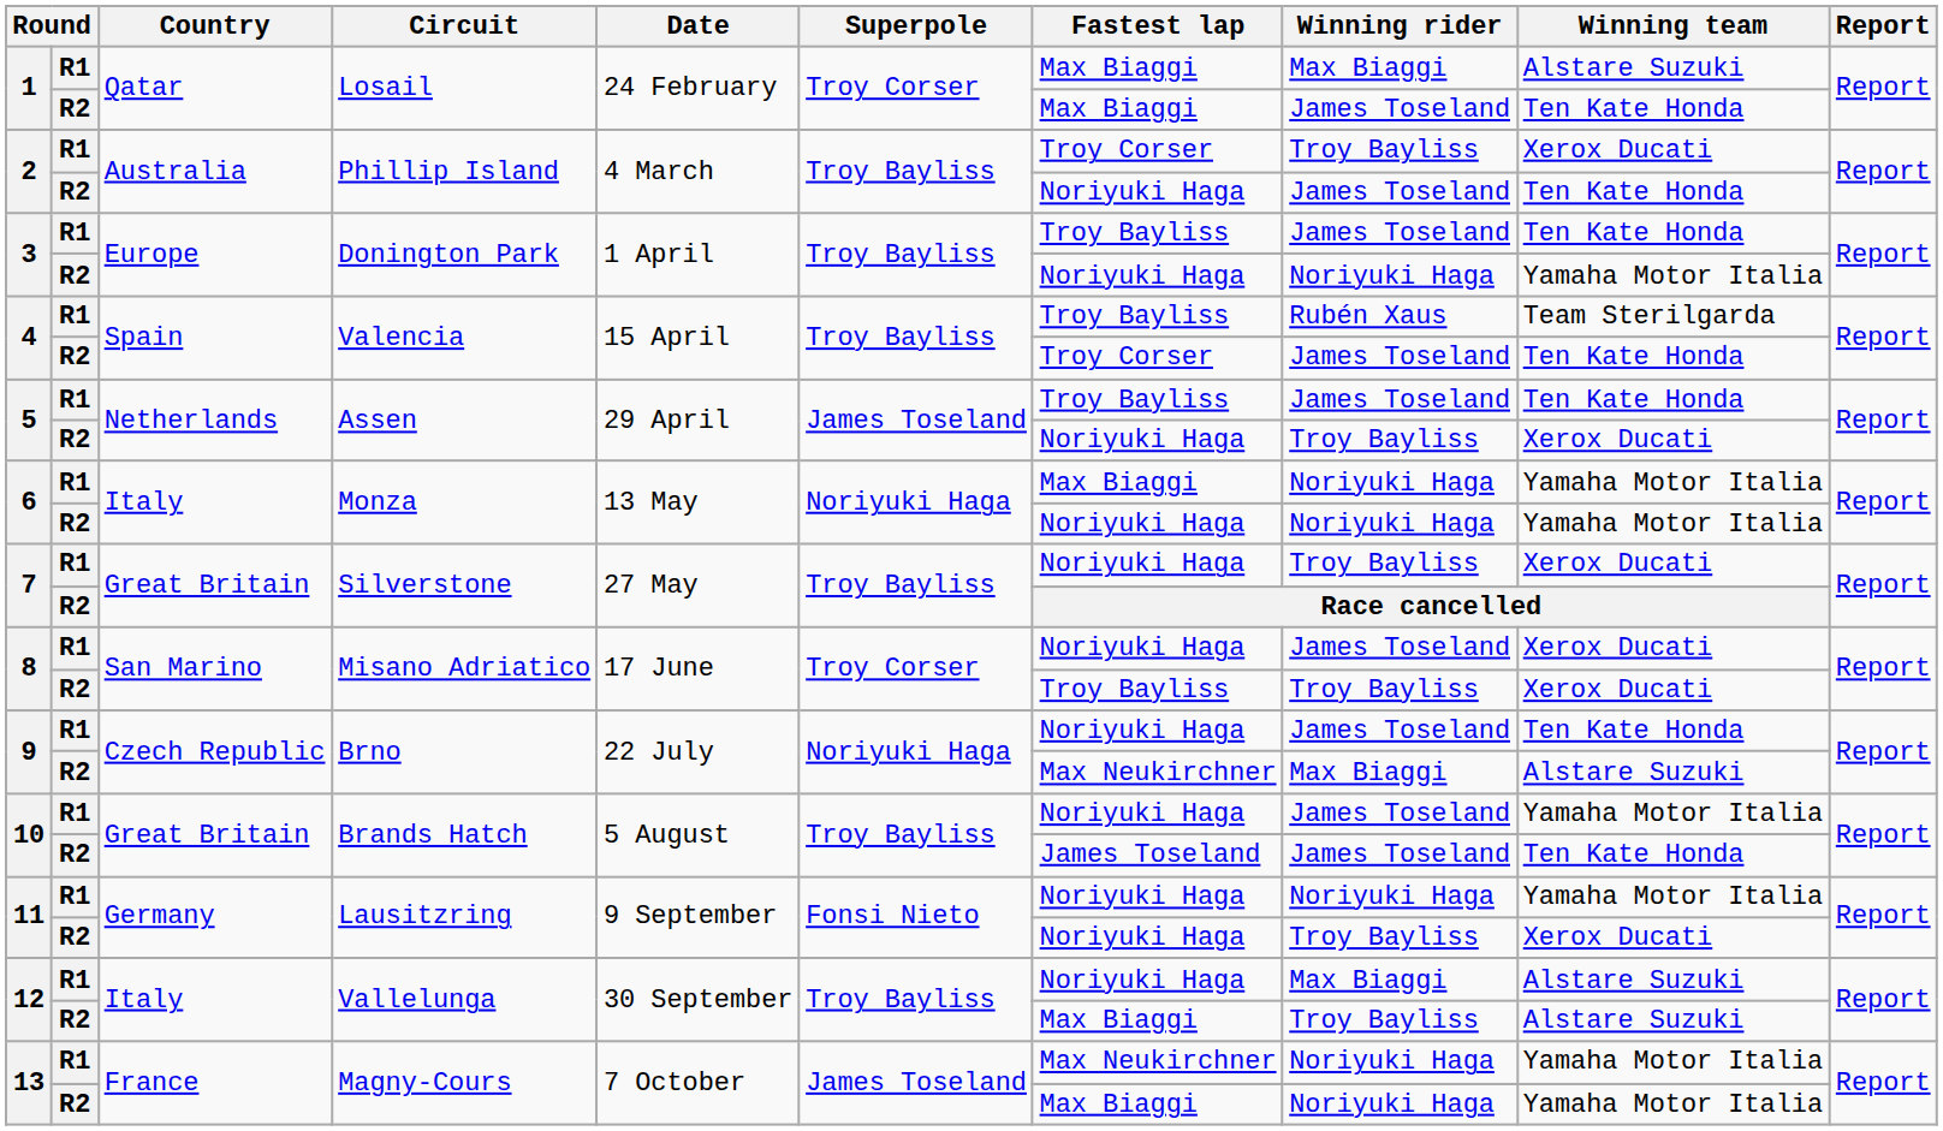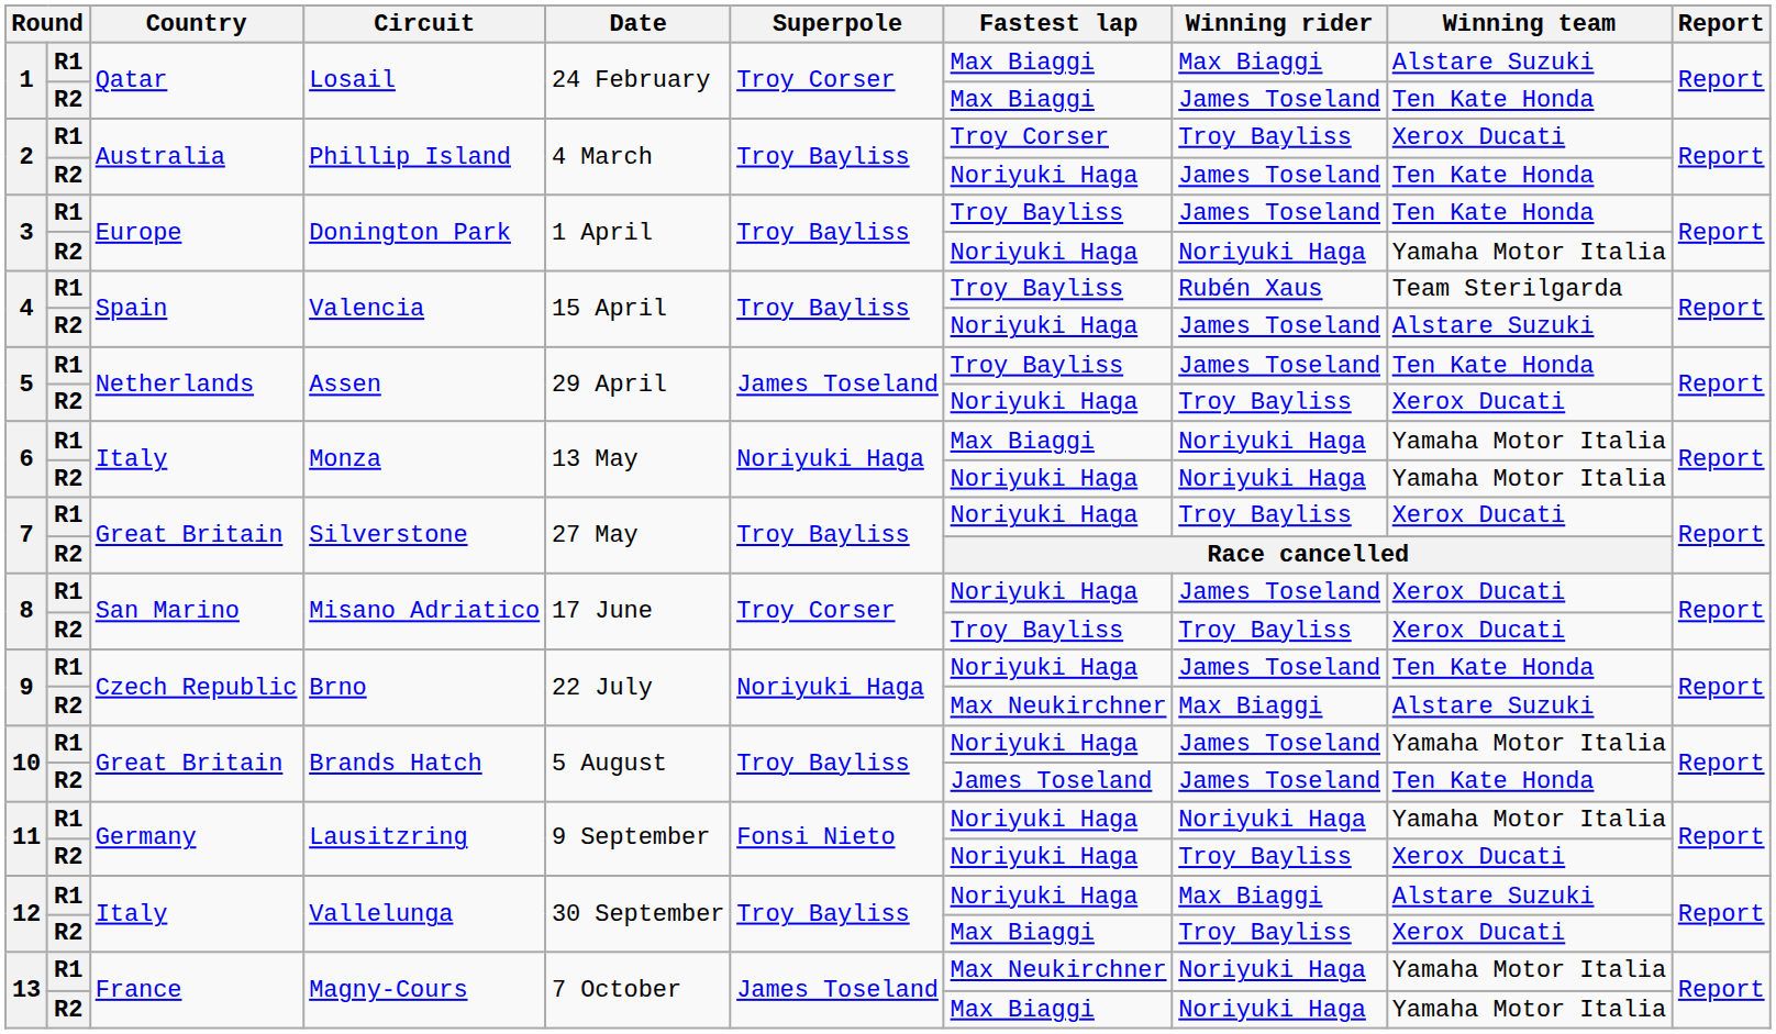 <table class="wikitable" style="font-size: 85%">
 <tr>
 <th colspan=2>Round</th>
 <th>Country</th>
 <th>Circuit</th>
 <th>Date</th>
 <th>Superpole</th>
 <th>Fastest lap</th>
 <th>Winning rider</th>
 <th>Winning team</th>
 <th>Report</th>
 </tr>
 <tr>
 <th rowspan=2>1</th>
 <th>R1</th>
 <td rowspan=2> <a href='#'>Qatar</a></td>
 <td rowspan=2><a href='#'>Losail</a></td>
 <td rowspan=2>24 February</td>
 <td rowspan=2> <a href='#'>Troy Corser</a></td>
 <td> <a href='#'>Max Biaggi</a></td>
 <td> <a href='#'>Max Biaggi</a></td>
 <td><a href='#'>Alstare Suzuki</a></td>
 <td rowspan=2><a href='#'>Report</a></td>
 </tr>
 <tr>
 <th>R2</th>
 <td> <a href='#'>Max Biaggi</a></td>
 <td> <a href='#'>James Toseland</a></td>
 <td><a href='#'>Ten Kate Honda</a></td>
 </tr>
 <tr>
 <th rowspan=2>2</th>
 <th>R1</th>
 <td rowspan=2> <a href='#'>Australia</a></td>
 <td rowspan=2><a href='#'>Phillip Island</a></td>
 <td rowspan=2>4 March</td>
 <td rowspan=2> <a href='#'>Troy Bayliss</a></td>
 <td> <a href='#'>Troy Corser</a></td>
 <td> <a href='#'>Troy Bayliss</a></td>
 <td><a href='#'>Xerox Ducati</a></td>
 <td rowspan=2><a href='#'>Report</a></td>
 </tr>
 <tr>
 <th>R2</th>
 <td> <a href='#'>Noriyuki Haga</a></td>
 <td> <a href='#'>James Toseland</a></td>
 <td><a href='#'>Ten Kate Honda</a></td>
 </tr>
 <tr>
 <th rowspan=2>3</th>
 <th>R1</th>
 <td rowspan=2> <a href='#'>Europe</a></td>
 <td rowspan=2><a href='#'>Donington Park</a></td>
 <td rowspan=2>1 April</td>
 <td rowspan=2> <a href='#'>Troy Bayliss</a></td>
 <td> <a href='#'>Troy Bayliss</a></td>
 <td> <a href='#'>James Toseland</a></td>
 <td><a href='#'>Ten Kate Honda</a></td>
 <td rowspan=2><a href='#'>Report</a></td>
 </tr>
 <tr>
 <th>R2</th>
 <td> <a href='#'>Noriyuki Haga</a></td>
 <td> <a href='#'>Noriyuki Haga</a></td>
 <td>Yamaha Motor Italia</td>
 </tr>
 <tr>
 <th rowspan=2>4</th>
 <th>R1</th>
 <td rowspan=2> <a href='#'>Spain</a></td>
 <td rowspan=2><a href='#'>Valencia</a></td>
 <td rowspan=2>15 April</td>
 <td rowspan=2> <a href='#'>Troy Bayliss</a></td>
 <td> <a href='#'>Troy Bayliss</a></td>
 <td> <a href='#'>Rubén Xaus</a></td>
 <td>Team Sterilgarda</td>
 <td rowspan=2><a href='#'>Report</a></td>
 </tr>
 <tr>
 <th>R2</th>
-<td> <a href='#'>Troy Corser</a></td>
+<td> <a href='#'>Noriyuki Haga</a></td>
 <td> <a href='#'>James Toseland</a></td>
-<td><a href='#'>Ten Kate Honda</a></td>
+<td><a href='#'>Alstare Suzuki</a></td>
 </tr>
 <tr>
 <th rowspan=2>5</th>
 <th>R1</th>
 <td rowspan=2> <a href='#'>Netherlands</a></td>
 <td rowspan=2><a href='#'>Assen</a></td>
 <td rowspan=2>29 April</td>
 <td rowspan=2> <a href='#'>James Toseland</a></td>
 <td> <a href='#'>Troy Bayliss</a></td>
 <td> <a href='#'>James Toseland</a></td>
 <td><a href='#'>Ten Kate Honda</a></td>
 <td rowspan=2><a href='#'>Report</a></td>
 </tr>
 <tr>
 <th>R2</th>
 <td> <a href='#'>Noriyuki Haga</a></td>
 <td> <a href='#'>Troy Bayliss</a></td>
 <td><a href='#'>Xerox Ducati</a></td>
 </tr>
 <tr>
 <th rowspan=2>6</th>
 <th>R1</th>
 <td rowspan=2> <a href='#'>Italy</a></td>
 <td rowspan=2><a href='#'>Monza</a></td>
 <td rowspan=2>13 May</td>
 <td rowspan=2> <a href='#'>Noriyuki Haga</a></td>
 <td> <a href='#'>Max Biaggi</a></td>
 <td> <a href='#'>Noriyuki Haga</a></td>
 <td>Yamaha Motor Italia</td>
 <td rowspan=2><a href='#'>Report</a></td>
 </tr>
 <tr>
 <th>R2</th>
 <td> <a href='#'>Noriyuki Haga</a></td>
 <td> <a href='#'>Noriyuki Haga</a></td>
 <td>Yamaha Motor Italia</td>
 </tr>
 <tr>
 <th rowspan=2>7</th>
 <th>R1</th>
 <td rowspan=2> <a href='#'>Great Britain</a></td>
 <td rowspan=2><a href='#'>Silverstone</a></td>
 <td rowspan=2>27 May</td>
 <td rowspan=2> <a href='#'>Troy Bayliss</a></td>
 <td> <a href='#'>Noriyuki Haga</a></td>
 <td> <a href='#'>Troy Bayliss</a></td>
 <td><a href='#'>Xerox Ducati</a></td>
 <td rowspan=2><a href='#'>Report</a></td>
 </tr>
 <tr>
 <th>R2</th>
 <th colspan=3>Race cancelled</th>
 </tr>
 <tr>
 <th rowspan=2>8</th>
 <th>R1</th>
 <td rowspan=2> <a href='#'>San Marino</a></td>
 <td rowspan=2><a href='#'>Misano Adriatico</a></td>
 <td rowspan=2>17 June</td>
 <td rowspan=2> <a href='#'>Troy Corser</a></td>
 <td> <a href='#'>Noriyuki Haga</a></td>
 <td> <a href='#'>James Toseland</a></td>
 <td><a href='#'>Xerox Ducati</a></td>
 <td rowspan=2><a href='#'>Report</a></td>
 </tr>
 <tr>
 <th>R2</th>
 <td> <a href='#'>Troy Bayliss</a></td>
 <td> <a href='#'>Troy Bayliss</a></td>
 <td><a href='#'>Xerox Ducati</a></td>
 </tr>
 <tr>
 <th rowspan=2>9</th>
 <th>R1</th>
 <td rowspan=2> <a href='#'>Czech Republic</a></td>
 <td rowspan=2><a href='#'>Brno</a></td>
 <td rowspan=2>22 July</td>
 <td rowspan=2> <a href='#'>Noriyuki Haga</a></td>
 <td> <a href='#'>Noriyuki Haga</a></td>
 <td> <a href='#'>James Toseland</a></td>
 <td><a href='#'>Ten Kate Honda</a></td>
 <td rowspan=2><a href='#'>Report</a></td>
 </tr>
 <tr>
 <th>R2</th>
 <td> <a href='#'>Max Neukirchner</a></td>
 <td> <a href='#'>Max Biaggi</a></td>
 <td><a href='#'>Alstare Suzuki</a></td>
 </tr>
 <tr>
 <th rowspan=2>10</th>
 <th>R1</th>
 <td rowspan=2> <a href='#'>Great Britain</a></td>
 <td rowspan=2><a href='#'>Brands Hatch</a></td>
 <td rowspan=2>5 August</td>
 <td rowspan=2> <a href='#'>Troy Bayliss</a></td>
 <td> <a href='#'>Noriyuki Haga</a></td>
 <td> <a href='#'>James Toseland</a></td>
 <td>Yamaha Motor Italia</td>
 <td rowspan=2><a href='#'>Report</a></td>
 </tr>
 <tr>
 <th>R2</th>
 <td> <a href='#'>James Toseland</a></td>
 <td> <a href='#'>James Toseland</a></td>
 <td><a href='#'>Ten Kate Honda</a></td>
 </tr>
 <tr>
 <th rowspan=2>11</th>
 <th>R1</th>
 <td rowspan=2> <a href='#'>Germany</a></td>
 <td rowspan=2><a href='#'>Lausitzring</a></td>
 <td rowspan=2>9 September</td>
 <td rowspan=2> <a href='#'>Fonsi Nieto</a></td>
 <td> <a href='#'>Noriyuki Haga</a></td>
 <td> <a href='#'>Noriyuki Haga</a></td>
 <td>Yamaha Motor Italia</td>
 <td rowspan=2><a href='#'>Report</a></td>
 </tr>
 <tr>
 <th>R2</th>
 <td> <a href='#'>Noriyuki Haga</a></td>
 <td> <a href='#'>Troy Bayliss</a></td>
 <td><a href='#'>Xerox Ducati</a></td>
 </tr>
 <tr>
 <th rowspan=2>12</th>
 <th>R1</th>
 <td rowspan=2> <a href='#'>Italy</a></td>
 <td rowspan=2><a href='#'>Vallelunga</a></td>
 <td rowspan=2>30 September</td>
 <td rowspan=2> <a href='#'>Troy Bayliss</a></td>
 <td> <a href='#'>Noriyuki Haga</a></td>
 <td> <a href='#'>Max Biaggi</a></td>
 <td><a href='#'>Alstare Suzuki</a></td>
 <td rowspan=2><a href='#'>Report</a></td>
 </tr>
 <tr>
 <th>R2</th>
 <td> <a href='#'>Max Biaggi</a></td>
 <td> <a href='#'>Troy Bayliss</a></td>
-<td><a href='#'>Alstare Suzuki</a></td>
+<td><a href='#'>Xerox Ducati</a></td>
 </tr>
 <tr>
 <th rowspan=2>13</th>
 <th>R1</th>
 <td rowspan=2> <a href='#'>France</a></td>
 <td rowspan=2><a href='#'>Magny-Cours</a></td>
 <td rowspan=2>7 October</td>
 <td rowspan=2> <a href='#'>James Toseland</a></td>
 <td> <a href='#'>Max Neukirchner</a></td>
 <td> <a href='#'>Noriyuki Haga</a></td>
 <td>Yamaha Motor Italia</td>
 <td rowspan=2><a href='#'>Report</a></td>
 </tr>
 <tr>
 <th>R2</th>
 <td> <a href='#'>Max Biaggi</a></td>
 <td> <a href='#'>Noriyuki Haga</a></td>
 <td>Yamaha Motor Italia</td>
 </tr>
 </table>
